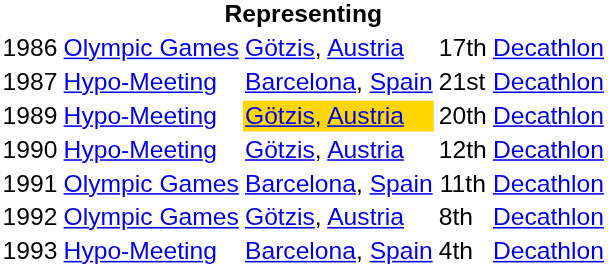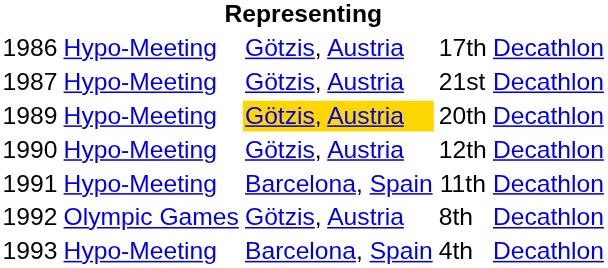 <table>
 <tr>
 <th colspan="5">Representing </th>
 </tr>
 <tr>
 <td>1986</td>
-<td><a href='#'>Olympic Games</a></td>
+<td><a href='#'>Hypo-Meeting</a></td>
 <td><a href='#'>Götzis</a>, <a href='#'>Austria</a></td>
 <td>17th</td>
 <td><a href='#'>Decathlon</a></td>
 </tr>
 <tr>
 <td>1987</td>
 <td><a href='#'>Hypo-Meeting</a></td>
-<td><a href='#'>Barcelona</a>, <a href='#'>Spain</a></td>
+<td><a href='#'>Götzis</a>, <a href='#'>Austria</a></td>
 <td>21st</td>
 <td><a href='#'>Decathlon</a></td>
 </tr>
 <tr>
 <td>1989</td>
 <td><a href='#'>Hypo-Meeting</a></td>
 <td style="background: gold;"><a href='#'>Götzis</a>, <a href='#'>Austria</a></td>
 <td>20th</td>
 <td><a href='#'>Decathlon</a></td>
 </tr>
 <tr>
 <td>1990</td>
 <td><a href='#'>Hypo-Meeting</a></td>
 <td><a href='#'>Götzis</a>, <a href='#'>Austria</a></td>
 <td>12th</td>
 <td><a href='#'>Decathlon</a></td>
 </tr>
 <tr>
 <td>1991</td>
-<td><a href='#'>Olympic Games</a></td>
+<td><a href='#'>Hypo-Meeting</a></td>
 <td><a href='#'>Barcelona</a>, <a href='#'>Spain</a></td>
 <td align="center">11th</td>
 <td><a href='#'>Decathlon</a></td>
 </tr>
 <tr>
 <td>1992</td>
 <td><a href='#'>Olympic Games</a></td>
 <td><a href='#'>Götzis</a>, <a href='#'>Austria</a></td>
 <td>8th</td>
 <td><a href='#'>Decathlon</a></td>
 </tr>
 <tr>
 <td>1993</td>
 <td><a href='#'>Hypo-Meeting</a></td>
 <td><a href='#'>Barcelona</a>, <a href='#'>Spain</a></td>
 <td>4th</td>
 <td><a href='#'>Decathlon</a></td>
 </tr>
 </table>
